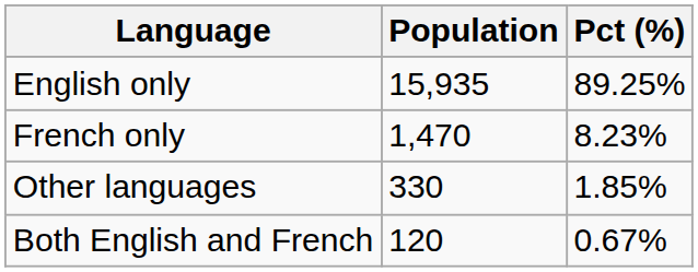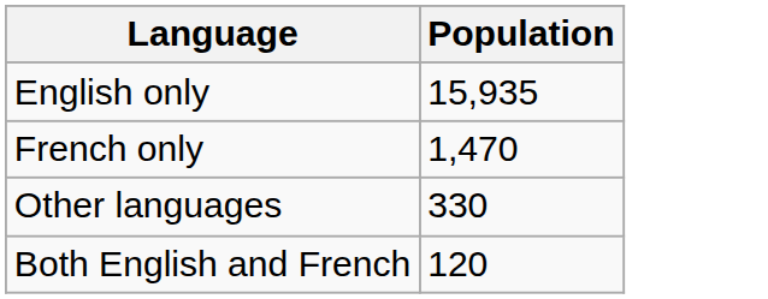 <table class="wikitable">
 <tr>
 <th>Language</th>
 <th>Population</th>
-<th>Pct (%)</th>
 </tr>
 <tr>
 <td>English only</td>
 <td>15,935</td>
-<td>89.25%</td>
 </tr>
 <tr>
 <td>French only</td>
 <td>1,470</td>
-<td>8.23%</td>
 </tr>
 <tr>
 <td>Other languages</td>
 <td>330</td>
-<td>1.85%</td>
 </tr>
 <tr>
 <td>Both English and French</td>
 <td>120</td>
-<td>0.67%</td>
 </tr>
 </table>
